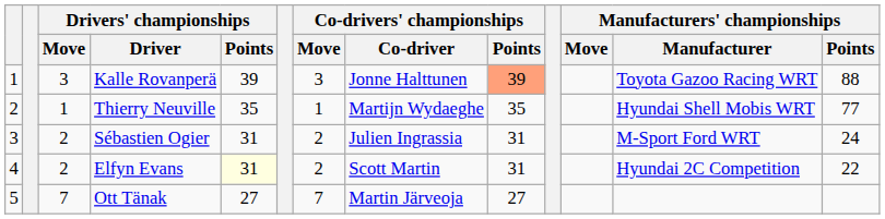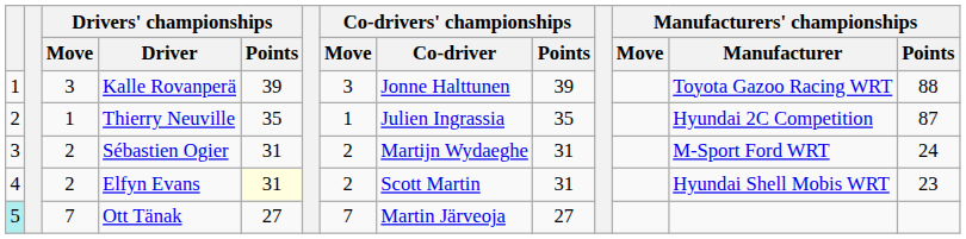 <table class="wikitable" style="font-size:85%;">
 <tr>
 <th rowspan="2"></th>
 <th rowspan="7" style="width:5px;"></th>
 <th colspan="3">Drivers' championships</th>
 <th rowspan="7" style="width:5px;"></th>
 <th colspan="3" nowrap>Co-drivers' championships</th>
 <th rowspan="7" style="width:5px;"></th>
 <th colspan="3" nowrap>Manufacturers' championships</th>
 </tr>
 <tr>
 <th>Move</th>
 <th>Driver</th>
 <th>Points</th>
 <th>Move</th>
 <th>Co-driver</th>
 <th>Points</th>
 <th>Move</th>
 <th>Manufacturer</th>
 <th>Points</th>
 </tr>
 <tr>
 <td align="center">1</td>
 <td align="center"> 3</td>
 <td nowrap><a href='#'>Kalle Rovanperä</a></td>
 <td align="center">39</td>
 <td align="center"> 3</td>
 <td nowrap><a href='#'>Jonne Halttunen</a></td>
-<td align="center" style="background: lightsalmon;">39</td>
+<td align="center">39</td>
 <td align="center"></td>
 <td nowrap><a href='#'>Toyota Gazoo Racing WRT</a></td>
 <td align="center">88</td>
 </tr>
 <tr>
 <td align="center">2</td>
 <td align="center"> 1</td>
 <td><a href='#'>Thierry Neuville</a></td>
 <td align="center">35</td>
 <td align="center"> 1</td>
-<td nowrap><a href='#'>Martijn Wydaeghe</a></td>
+<td><a href='#'>Julien Ingrassia</a></td>
 <td align="center">35</td>
 <td align="center"></td>
-<td><a href='#'>Hyundai Shell Mobis WRT</a></td>
-<td align="center">77</td>
+<td><a href='#'>Hyundai 2C Competition</a></td>
+<td align="center">87</td>
 </tr>
 <tr>
 <td align="center">3</td>
 <td align="center"> 2</td>
 <td><a href='#'>Sébastien Ogier</a></td>
 <td align="center">31</td>
 <td align="center"> 2</td>
-<td><a href='#'>Julien Ingrassia</a></td>
+<td nowrap><a href='#'>Martijn Wydaeghe</a></td>
 <td align="center">31</td>
 <td align="center"></td>
 <td><a href='#'>M-Sport Ford WRT</a></td>
 <td align="center">24</td>
 </tr>
 <tr>
 <td align="center">4</td>
 <td align="center"> 2</td>
 <td><a href='#'>Elfyn Evans</a></td>
 <td align="center" style="background: lightyellow;">31</td>
 <td align="center"> 2</td>
 <td><a href='#'>Scott Martin</a></td>
 <td align="center">31</td>
 <td align="center"></td>
-<td><a href='#'>Hyundai 2C Competition</a></td>
-<td align="center">22</td>
+<td><a href='#'>Hyundai Shell Mobis WRT</a></td>
+<td align="center">23</td>
 </tr>
 <tr>
-<td align="center">5</td>
+<td align="center" style="background: paleturquoise;">5</td>
 <td align="center"> 7</td>
 <td><a href='#'>Ott Tänak</a></td>
 <td align="center">27</td>
 <td align="center"> 7</td>
 <td><a href='#'>Martin Järveoja</a></td>
 <td align="center">27</td>
 <td></td>
 <td></td>
 <td></td>
 </tr>
 </table>
